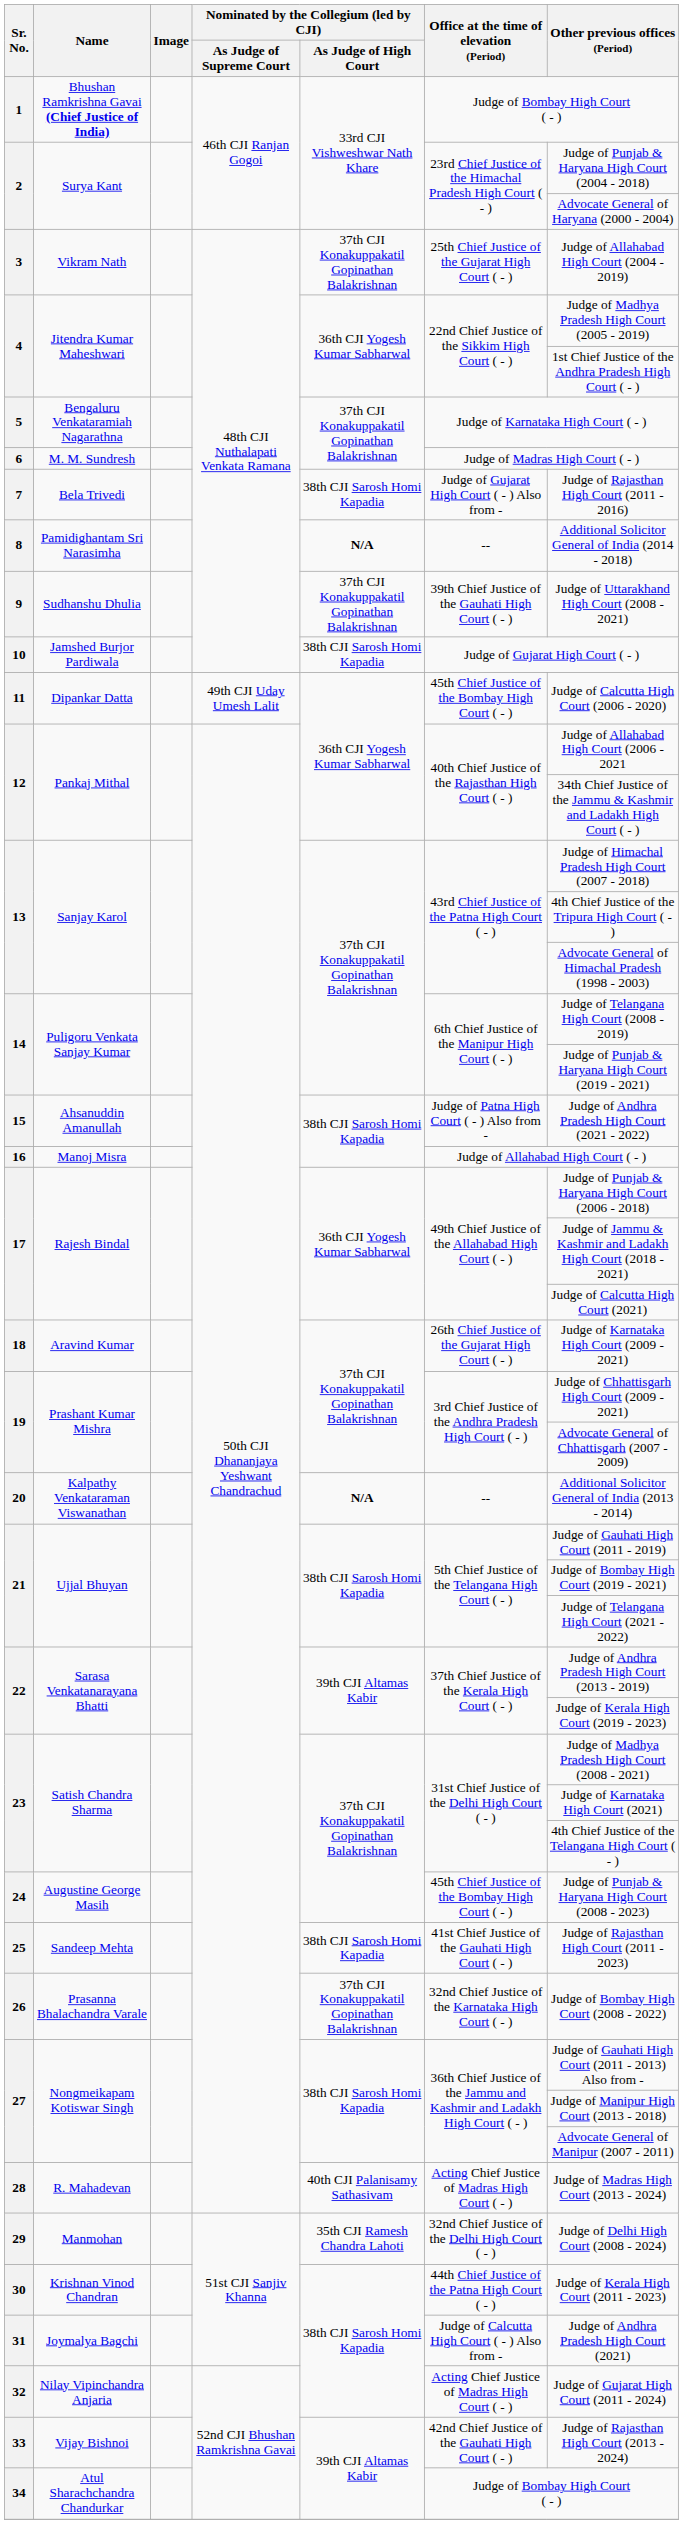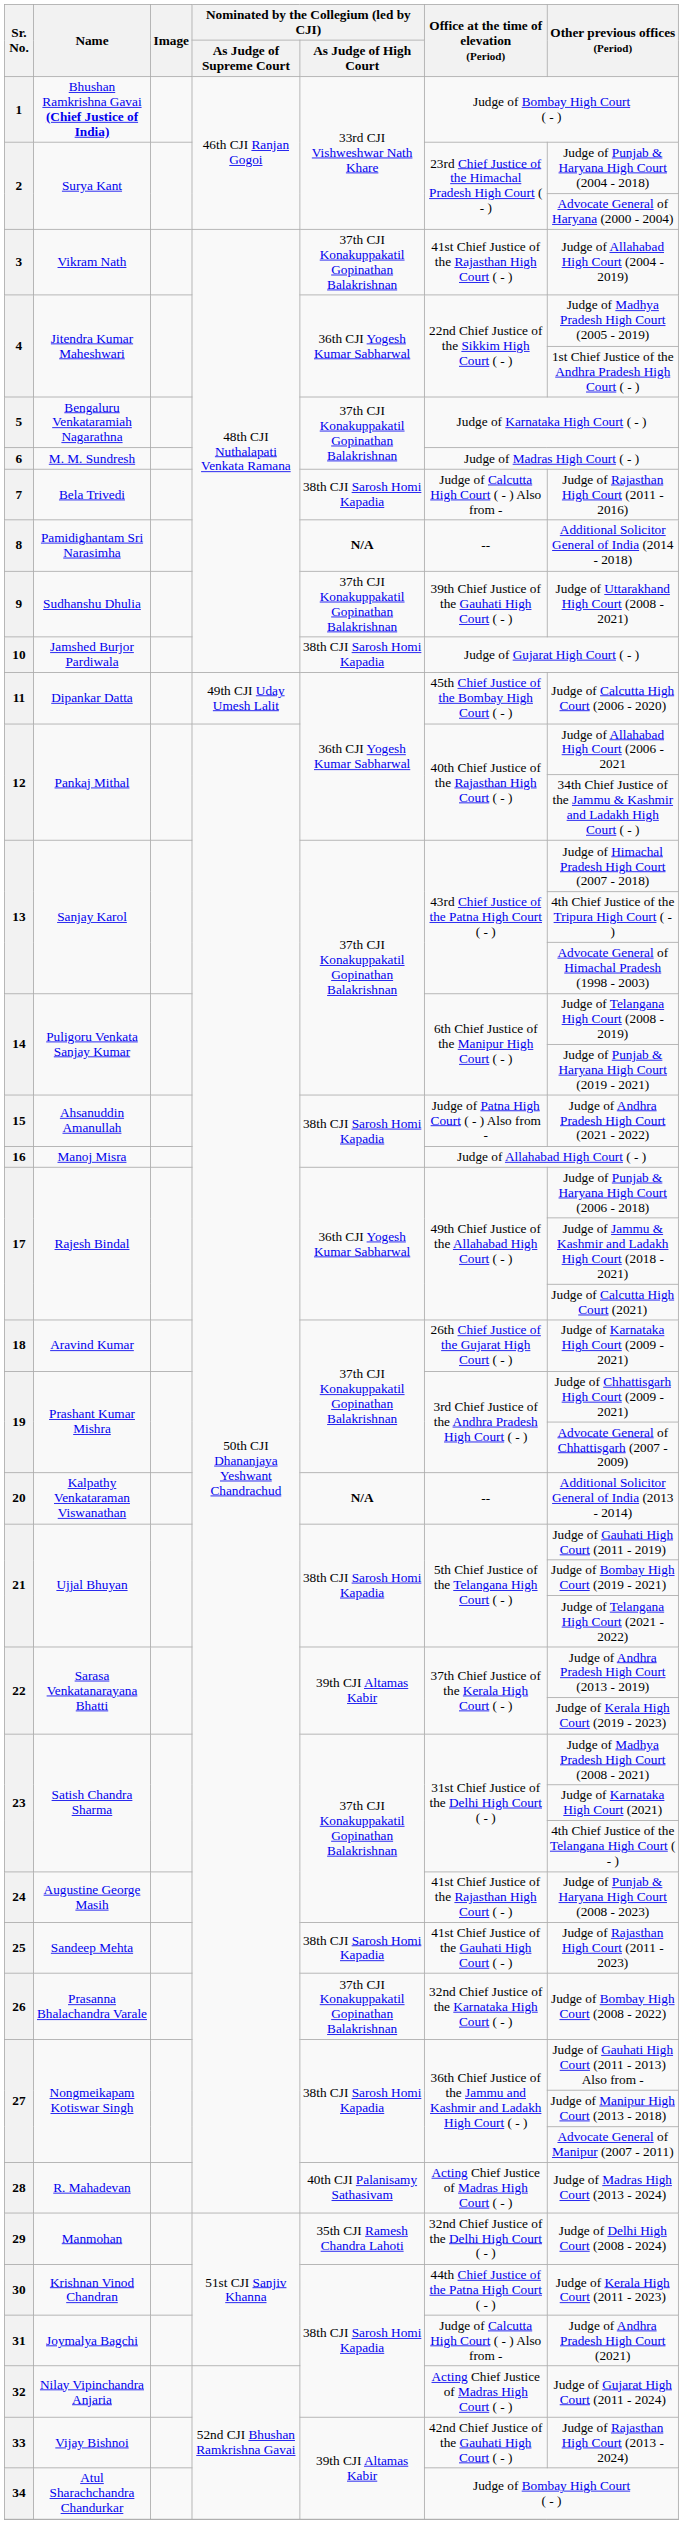 <table class="wikitable sortable" style="text-align:center" width="92%">
 <tr>
 <th rowspan="2">Sr. No.</th>
 <th rowspan="2">Name</th>
 <th rowspan="2">Image</th>
 <th colspan="2">Nominated by the Collegium (led by CJI)</th>
 <th rowspan="2">Office at the time of elevation<br><small>(Period)</small></th>
 <th rowspan="2">Other previous offices<br><small>(Period)</small></th>
 </tr>
 <tr>
 <th>As Judge of Supreme Court</th>
 <th>As Judge of High Court</th>
 </tr>
 <tr>
 <th>1</th>
 <td><a href='#'>Bhushan Ramkrishna Gavai</a><br><strong><a href='#'>(Chief Justice of India)</a></strong></td>
 <td></td>
 <td rowspan="3">46th CJI <a href='#'>Ranjan Gogoi</a></td>
 <td rowspan="3">33rd CJI <a href='#'>Vishweshwar Nath Khare</a></td>
 <td colspan="2">Judge of <a href='#'>Bombay High Court</a><br>( - )</td>
 </tr>
 <tr>
 <th rowspan="2">2</th>
 <td rowspan="2"><a href='#'>Surya Kant</a></td>
 <td rowspan="2"></td>
 <td rowspan="2">23rd <a href='#'>Chief Justice of the Himachal Pradesh High Court</a> ( - )</td>
 <td>Judge of <a href='#'>Punjab & Haryana High Court</a> (2004 - 2018)</td>
 </tr>
 <tr>
 <td><a href='#'>Advocate General</a> of <a href='#'>Haryana</a> (2000 - 2004)</td>
 </tr>
 <tr>
 <th>3</th>
 <td><a href='#'>Vikram Nath</a></td>
 <td></td>
 <td rowspan="9">48th CJI <a href='#'>Nuthalapati Venkata Ramana</a></td>
 <td>37th CJI <a href='#'>Konakuppakatil Gopinathan Balakrishnan</a></td>
-<td>25th <a href='#'>Chief Justice of the Gujarat High Court</a> ( - )</td>
+<td>41st Chief Justice of the <a href='#'>Rajasthan High Court</a> ( - )</td>
 <td>Judge of <a href='#'>Allahabad High Court</a> (2004 - 2019)</td>
 </tr>
 <tr>
 <th rowspan="2">4</th>
 <td rowspan="2"><a href='#'>Jitendra Kumar Maheshwari</a></td>
 <td rowspan="2"></td>
 <td rowspan="2">36th CJI <a href='#'>Yogesh Kumar Sabharwal</a></td>
 <td rowspan="2">22nd Chief Justice of the <a href='#'>Sikkim High Court</a> ( - )</td>
 <td>Judge of <a href='#'>Madhya Pradesh High Court</a> (2005 - 2019)</td>
 </tr>
 <tr>
 <td>1st Chief Justice of the <a href='#'>Andhra Pradesh High Court</a> ( - )</td>
 </tr>
 <tr>
 <th>5</th>
 <td><a href='#'>Bengaluru Venkataramiah Nagarathna</a></td>
 <td></td>
 <td rowspan="2">37th CJI <a href='#'>Konakuppakatil Gopinathan Balakrishnan</a></td>
 <td colspan="2">Judge of <a href='#'>Karnataka High Court</a> ( - )</td>
 </tr>
 <tr>
 <th>6</th>
 <td><a href='#'>M. M. Sundresh</a></td>
 <td></td>
 <td colspan="2">Judge of <a href='#'>Madras High Court</a> ( - )</td>
 </tr>
 <tr>
 <th>7</th>
 <td><a href='#'>Bela Trivedi</a></td>
 <td></td>
 <td>38th CJI <a href='#'>Sarosh Homi Kapadia</a></td>
-<td>Judge of <a href='#'>Gujarat High Court</a> ( - ) Also from  - </td>
+<td>Judge of <a href='#'>Calcutta High Court</a> ( - ) Also from  - </td>
 <td>Judge of <a href='#'>Rajasthan High Court</a> (2011 - 2016)</td>
 </tr>
 <tr>
 <th>8</th>
 <td><a href='#'>Pamidighantam Sri Narasimha</a></td>
 <td></td>
 <td><strong>N/A</strong></td>
 <td>--</td>
 <td><a href='#'>Additional Solicitor General of India</a> (2014 - 2018)</td>
 </tr>
 <tr>
 <th>9</th>
 <td><a href='#'>Sudhanshu Dhulia</a></td>
 <td></td>
 <td>37th CJI <a href='#'>Konakuppakatil Gopinathan Balakrishnan</a></td>
 <td>39th Chief Justice of the <a href='#'>Gauhati High Court</a> ( - )</td>
 <td>Judge of <a href='#'>Uttarakhand High Court</a> (2008 - 2021)</td>
 </tr>
 <tr>
 <th>10</th>
 <td><a href='#'>Jamshed Burjor Pardiwala</a></td>
 <td></td>
 <td>38th CJI <a href='#'>Sarosh Homi Kapadia</a></td>
 <td colspan="2">Judge of <a href='#'>Gujarat High Court</a> ( - )</td>
 </tr>
 <tr>
 <th>11</th>
 <td><a href='#'>Dipankar Datta</a></td>
 <td></td>
 <td>49th CJI <a href='#'>Uday Umesh Lalit</a></td>
 <td rowspan="3">36th CJI <a href='#'>Yogesh Kumar Sabharwal</a></td>
 <td>45th <a href='#'>Chief Justice of the Bombay High Court</a> ( - )</td>
 <td>Judge of <a href='#'>Calcutta High Court</a> (2006 - 2020)</td>
 </tr>
 <tr>
 <th rowspan="2">12</th>
 <td rowspan="2"><a href='#'>Pankaj Mithal</a></td>
 <td rowspan="2"></td>
 <td rowspan="31">50th CJI <a href='#'>Dhananjaya Yeshwant Chandrachud</a></td>
 <td rowspan="2">40th Chief Justice of the <a href='#'>Rajasthan High Court</a> ( - )</td>
 <td>Judge of <a href='#'>Allahabad High Court</a> (2006 - 2021</td>
 </tr>
 <tr>
 <td>34th Chief Justice of the <a href='#'>Jammu & Kashmir and Ladakh High Court</a> ( - )</td>
 </tr>
 <tr>
 <th rowspan="3">13</th>
 <td rowspan="3"><a href='#'>Sanjay Karol</a></td>
 <td rowspan="3"></td>
 <td rowspan="5">37th CJI <a href='#'>Konakuppakatil Gopinathan Balakrishnan</a></td>
 <td rowspan="3">43rd <a href='#'>Chief Justice of the Patna High Court</a> ( - )</td>
 <td>Judge of <a href='#'>Himachal Pradesh High Court</a> (2007 - 2018)</td>
 </tr>
 <tr>
 <td>4th Chief Justice of the <a href='#'>Tripura High Court</a> ( - )</td>
 </tr>
 <tr>
 <td><a href='#'>Advocate General</a> of <a href='#'>Himachal Pradesh</a> (1998 - 2003)</td>
 </tr>
 <tr>
 <th rowspan="2">14</th>
 <td rowspan="2"><a href='#'>Puligoru Venkata Sanjay Kumar</a></td>
 <td rowspan="2"></td>
 <td rowspan="2">6th Chief Justice of the <a href='#'>Manipur High Court</a> ( - )</td>
 <td>Judge of <a href='#'>Telangana High Court</a> (2008 - 2019)</td>
 </tr>
 <tr>
 <td>Judge of <a href='#'>Punjab & Haryana High Court</a> (2019 - 2021)</td>
 </tr>
 <tr>
 <th>15</th>
 <td><a href='#'>Ahsanuddin Amanullah</a></td>
 <td></td>
 <td rowspan="2">38th CJI <a href='#'>Sarosh Homi Kapadia</a></td>
 <td>Judge of <a href='#'>Patna High Court</a> ( - ) Also from  - </td>
 <td>Judge of <a href='#'>Andhra Pradesh High Court</a> (2021 - 2022)</td>
 </tr>
 <tr>
 <th>16</th>
 <td><a href='#'>Manoj Misra</a></td>
 <td></td>
 <td colspan="2">Judge of <a href='#'>Allahabad High Court</a> ( - )</td>
 </tr>
 <tr>
 <th rowspan="3">17</th>
 <td rowspan="3"><a href='#'>Rajesh Bindal</a></td>
 <td rowspan="3"></td>
 <td rowspan="3">36th CJI <a href='#'>Yogesh Kumar Sabharwal</a></td>
 <td rowspan="3">49th Chief Justice of the <a href='#'>Allahabad High Court</a> ( - )</td>
 <td>Judge of <a href='#'>Punjab & Haryana High Court</a> (2006 - 2018)</td>
 </tr>
 <tr>
 <td>Judge of <a href='#'>Jammu & Kashmir and Ladakh High Court</a> (2018 - 2021)</td>
 </tr>
 <tr>
 <td>Judge of <a href='#'>Calcutta High Court</a> (2021)</td>
 </tr>
 <tr>
 <th>18</th>
 <td><a href='#'>Aravind Kumar</a></td>
 <td></td>
 <td rowspan="3">37th CJI <a href='#'>Konakuppakatil Gopinathan Balakrishnan</a></td>
 <td>26th <a href='#'>Chief Justice of the Gujarat High Court</a> ( - )</td>
 <td>Judge of <a href='#'>Karnataka High Court</a> (2009 - 2021)</td>
 </tr>
 <tr>
 <th rowspan="2">19</th>
 <td rowspan="2"><a href='#'>Prashant Kumar Mishra</a></td>
 <td rowspan="2"></td>
 <td rowspan="2">3rd Chief Justice of the <a href='#'>Andhra Pradesh High Court</a> ( - )</td>
 <td>Judge of <a href='#'>Chhattisgarh High Court</a> (2009 - 2021)</td>
 </tr>
 <tr>
 <td><a href='#'>Advocate General</a> of <a href='#'>Chhattisgarh</a> (2007 - 2009)</td>
 </tr>
 <tr>
 <th>20</th>
 <td><a href='#'>Kalpathy Venkataraman Viswanathan</a></td>
 <td></td>
 <td><strong>N/A</strong></td>
 <td>--</td>
 <td><a href='#'>Additional Solicitor General of India</a> (2013 - 2014)</td>
 </tr>
 <tr>
 <th rowspan="3">21</th>
 <td rowspan="3"><a href='#'>Ujjal Bhuyan</a></td>
 <td rowspan="3"></td>
 <td rowspan="3">38th CJI <a href='#'>Sarosh Homi Kapadia</a></td>
 <td rowspan="3">5th Chief Justice of the <a href='#'>Telangana High Court</a> ( - )</td>
 <td>Judge of <a href='#'>Gauhati High Court</a> (2011 - 2019)</td>
 </tr>
 <tr>
 <td>Judge of <a href='#'>Bombay High Court</a> (2019 - 2021)</td>
 </tr>
 <tr>
 <td>Judge of <a href='#'>Telangana High Court</a> (2021 - 2022)</td>
 </tr>
 <tr>
 <th rowspan="2">22</th>
 <td rowspan="2"><a href='#'>Sarasa Venkatanarayana Bhatti</a></td>
 <td rowspan="2"></td>
 <td rowspan="2">39th CJI <a href='#'>Altamas Kabir</a></td>
 <td rowspan="2">37th Chief Justice of the <a href='#'>Kerala High Court</a> ( - )</td>
 <td>Judge of <a href='#'>Andhra Pradesh High Court</a> (2013 - 2019)</td>
 </tr>
 <tr>
 <td>Judge of <a href='#'>Kerala High Court</a> (2019 - 2023)</td>
 </tr>
 <tr>
 <th rowspan="3">23</th>
 <td rowspan="3"><a href='#'>Satish Chandra Sharma</a></td>
 <td rowspan="3"></td>
 <td rowspan="4">37th CJI <a href='#'>Konakuppakatil Gopinathan Balakrishnan</a></td>
 <td rowspan="3">31st Chief Justice of the <a href='#'>Delhi High Court</a> ( - )</td>
 <td>Judge of <a href='#'>Madhya Pradesh High Court</a> (2008 - 2021)</td>
 </tr>
 <tr>
 <td>Judge of <a href='#'>Karnataka High Court</a> (2021)</td>
 </tr>
 <tr>
 <td>4th Chief Justice of the <a href='#'>Telangana High Court</a> ( - )</td>
 </tr>
 <tr>
 <th>24</th>
 <td><a href='#'>Augustine George Masih</a></td>
 <td></td>
-<td>45th <a href='#'>Chief Justice of the Bombay High Court</a> ( - )</td>
+<td>41st Chief Justice of the <a href='#'>Rajasthan High Court</a> ( - )</td>
 <td>Judge of <a href='#'>Punjab & Haryana High Court</a> (2008 - 2023)</td>
 </tr>
 <tr>
 <th>25</th>
 <td><a href='#'>Sandeep Mehta</a></td>
 <td></td>
 <td>38th CJI <a href='#'>Sarosh Homi Kapadia</a></td>
 <td>41st Chief Justice of the <a href='#'>Gauhati High Court</a> ( - )</td>
 <td>Judge of <a href='#'>Rajasthan High Court</a> (2011 - 2023)</td>
 </tr>
 <tr>
 <th>26</th>
 <td><a href='#'>Prasanna Bhalachandra Varale</a></td>
 <td></td>
 <td>37th CJI <a href='#'>Konakuppakatil Gopinathan Balakrishnan</a></td>
 <td>32nd Chief Justice of the <a href='#'>Karnataka High Court</a> ( - )</td>
 <td>Judge of <a href='#'>Bombay High Court</a> (2008 - 2022)</td>
 </tr>
 <tr>
 <th rowspan="3">27</th>
 <td rowspan="3"><a href='#'>Nongmeikapam Kotiswar Singh</a></td>
 <td rowspan="3"></td>
 <td rowspan="3">38th CJI <a href='#'>Sarosh Homi Kapadia</a></td>
 <td rowspan="3">36th Chief Justice of the <a href='#'>Jammu and Kashmir and Ladakh High Court</a> ( - )</td>
 <td>Judge of <a href='#'>Gauhati High Court</a> (2011 - 2013) Also from  - </td>
 </tr>
 <tr>
 <td>Judge of <a href='#'>Manipur High Court</a> (2013 - 2018)</td>
 </tr>
 <tr>
 <td><a href='#'>Advocate General</a> of <a href='#'>Manipur</a> (2007 - 2011)</td>
 </tr>
 <tr>
 <th>28</th>
 <td><a href='#'>R. Mahadevan</a></td>
 <td></td>
 <td>40th CJI <a href='#'>Palanisamy Sathasivam</a></td>
 <td><a href='#'>Acting</a> Chief Justice of <a href='#'>Madras High Court</a> ( - )</td>
 <td>Judge of <a href='#'>Madras High Court</a> (2013 - 2024)</td>
 </tr>
 <tr>
 <th>29</th>
 <td><a href='#'>Manmohan</a></td>
 <td></td>
 <td rowspan="3">51st CJI <a href='#'>Sanjiv Khanna</a></td>
 <td>35th CJI <a href='#'>Ramesh Chandra Lahoti</a></td>
 <td>32nd Chief Justice of the <a href='#'>Delhi High Court</a> ( - )</td>
 <td>Judge of <a href='#'>Delhi High Court</a> (2008 - 2024)</td>
 </tr>
 <tr>
 <th>30</th>
 <td><a href='#'>Krishnan Vinod Chandran</a></td>
 <td></td>
 <td rowspan="3">38th CJI <a href='#'>Sarosh Homi Kapadia</a></td>
 <td>44th <a href='#'>Chief Justice of the Patna High Court</a> ( - )</td>
 <td>Judge of <a href='#'>Kerala High Court</a> (2011 - 2023)</td>
 </tr>
 <tr>
 <th>31</th>
 <td><a href='#'>Joymalya Bagchi</a></td>
 <td></td>
 <td>Judge of <a href='#'>Calcutta High Court</a> ( - ) Also from  - </td>
 <td>Judge of <a href='#'>Andhra Pradesh High Court</a> (2021)</td>
 </tr>
 <tr>
 <th>32</th>
 <td><a href='#'>Nilay Vipinchandra Anjaria</a></td>
 <td></td>
 <td rowspan="3">52nd CJI <a href='#'>Bhushan Ramkrishna Gavai</a></td>
 <td><a href='#'>Acting</a> Chief Justice of <a href='#'>Madras High Court</a> ( - )</td>
 <td>Judge of <a href='#'>Gujarat High Court</a> (2011 - 2024)</td>
 </tr>
 <tr>
 <th>33</th>
 <td><a href='#'>Vijay Bishnoi</a></td>
 <td></td>
 <td rowspan="2">39th CJI <a href='#'>Altamas Kabir</a></td>
 <td>42nd Chief Justice of the <a href='#'>Gauhati High Court</a> ( - )</td>
 <td>Judge of <a href='#'>Rajasthan High Court</a> (2013 - 2024)</td>
 </tr>
 <tr>
 <th>34</th>
 <td><a href='#'>Atul Sharachchandra Chandurkar</a></td>
 <td></td>
 <td colspan="2">Judge of <a href='#'>Bombay High Court</a><br>( - )</td>
 </tr>
 <tr>
 </tr>
 </table>
